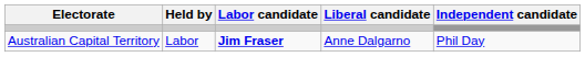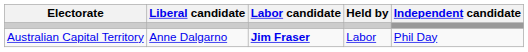 <table class="wikitable">
 <tr>
 <th>Electorate</th>
+<th><a href='#'>Liberal</a> candidate</th>
+<th><a href='#'>Labor</a> candidate</th>
 <th>Held by</th>
-<th><a href='#'>Labor</a> candidate</th>
-<th><a href='#'>Liberal</a> candidate</th>
 <th><a href='#'>Independent</a> candidate</th>
 </tr>
 <tr bgcolor="#cccccc">
 <td></td>
 <td></td>
 <td></td>
 <td></td>
 <td bgcolor="#999999"></td>
 </tr>
 <tr>
 <td><a href='#'>Australian Capital Territory</a></td>
+<td><a href='#'>Anne Dalgarno</a></td>
+<td><strong><a href='#'>Jim Fraser</a></strong></td>
 <td><a href='#'>Labor</a></td>
-<td><strong><a href='#'>Jim Fraser</a></strong></td>
-<td><a href='#'>Anne Dalgarno</a></td>
 <td><a href='#'>Phil Day</a></td>
 </tr>
 </table>
